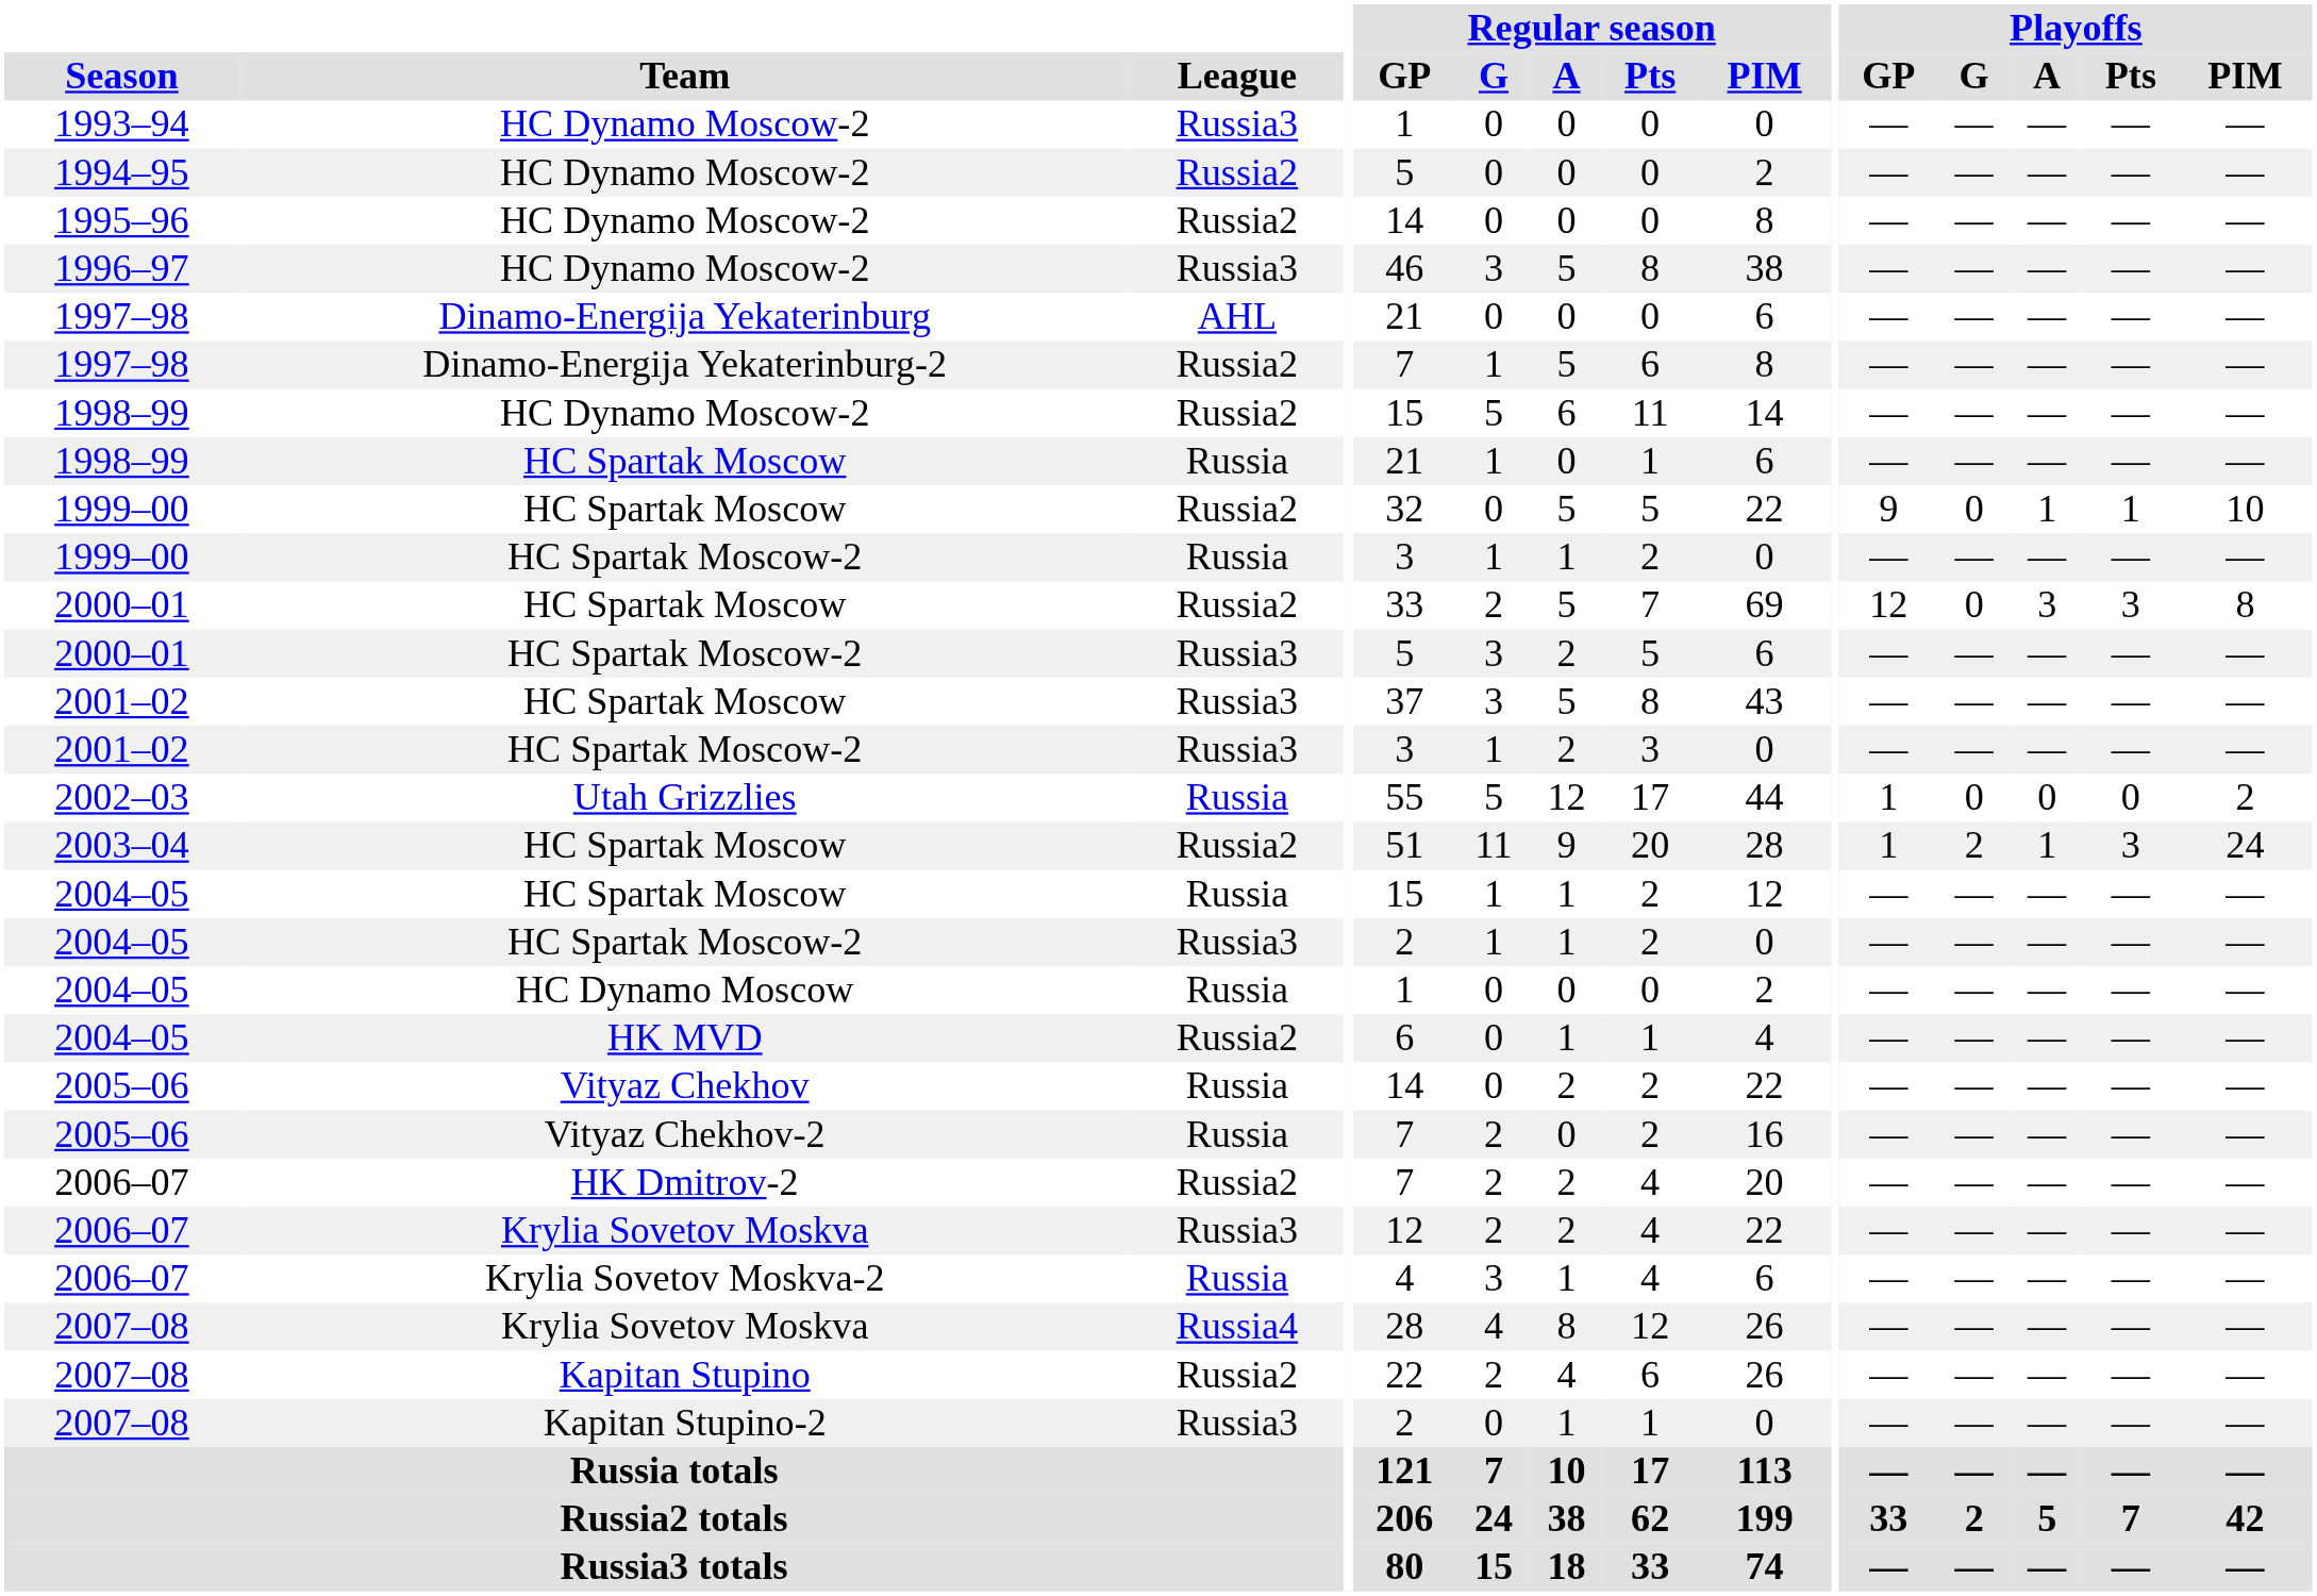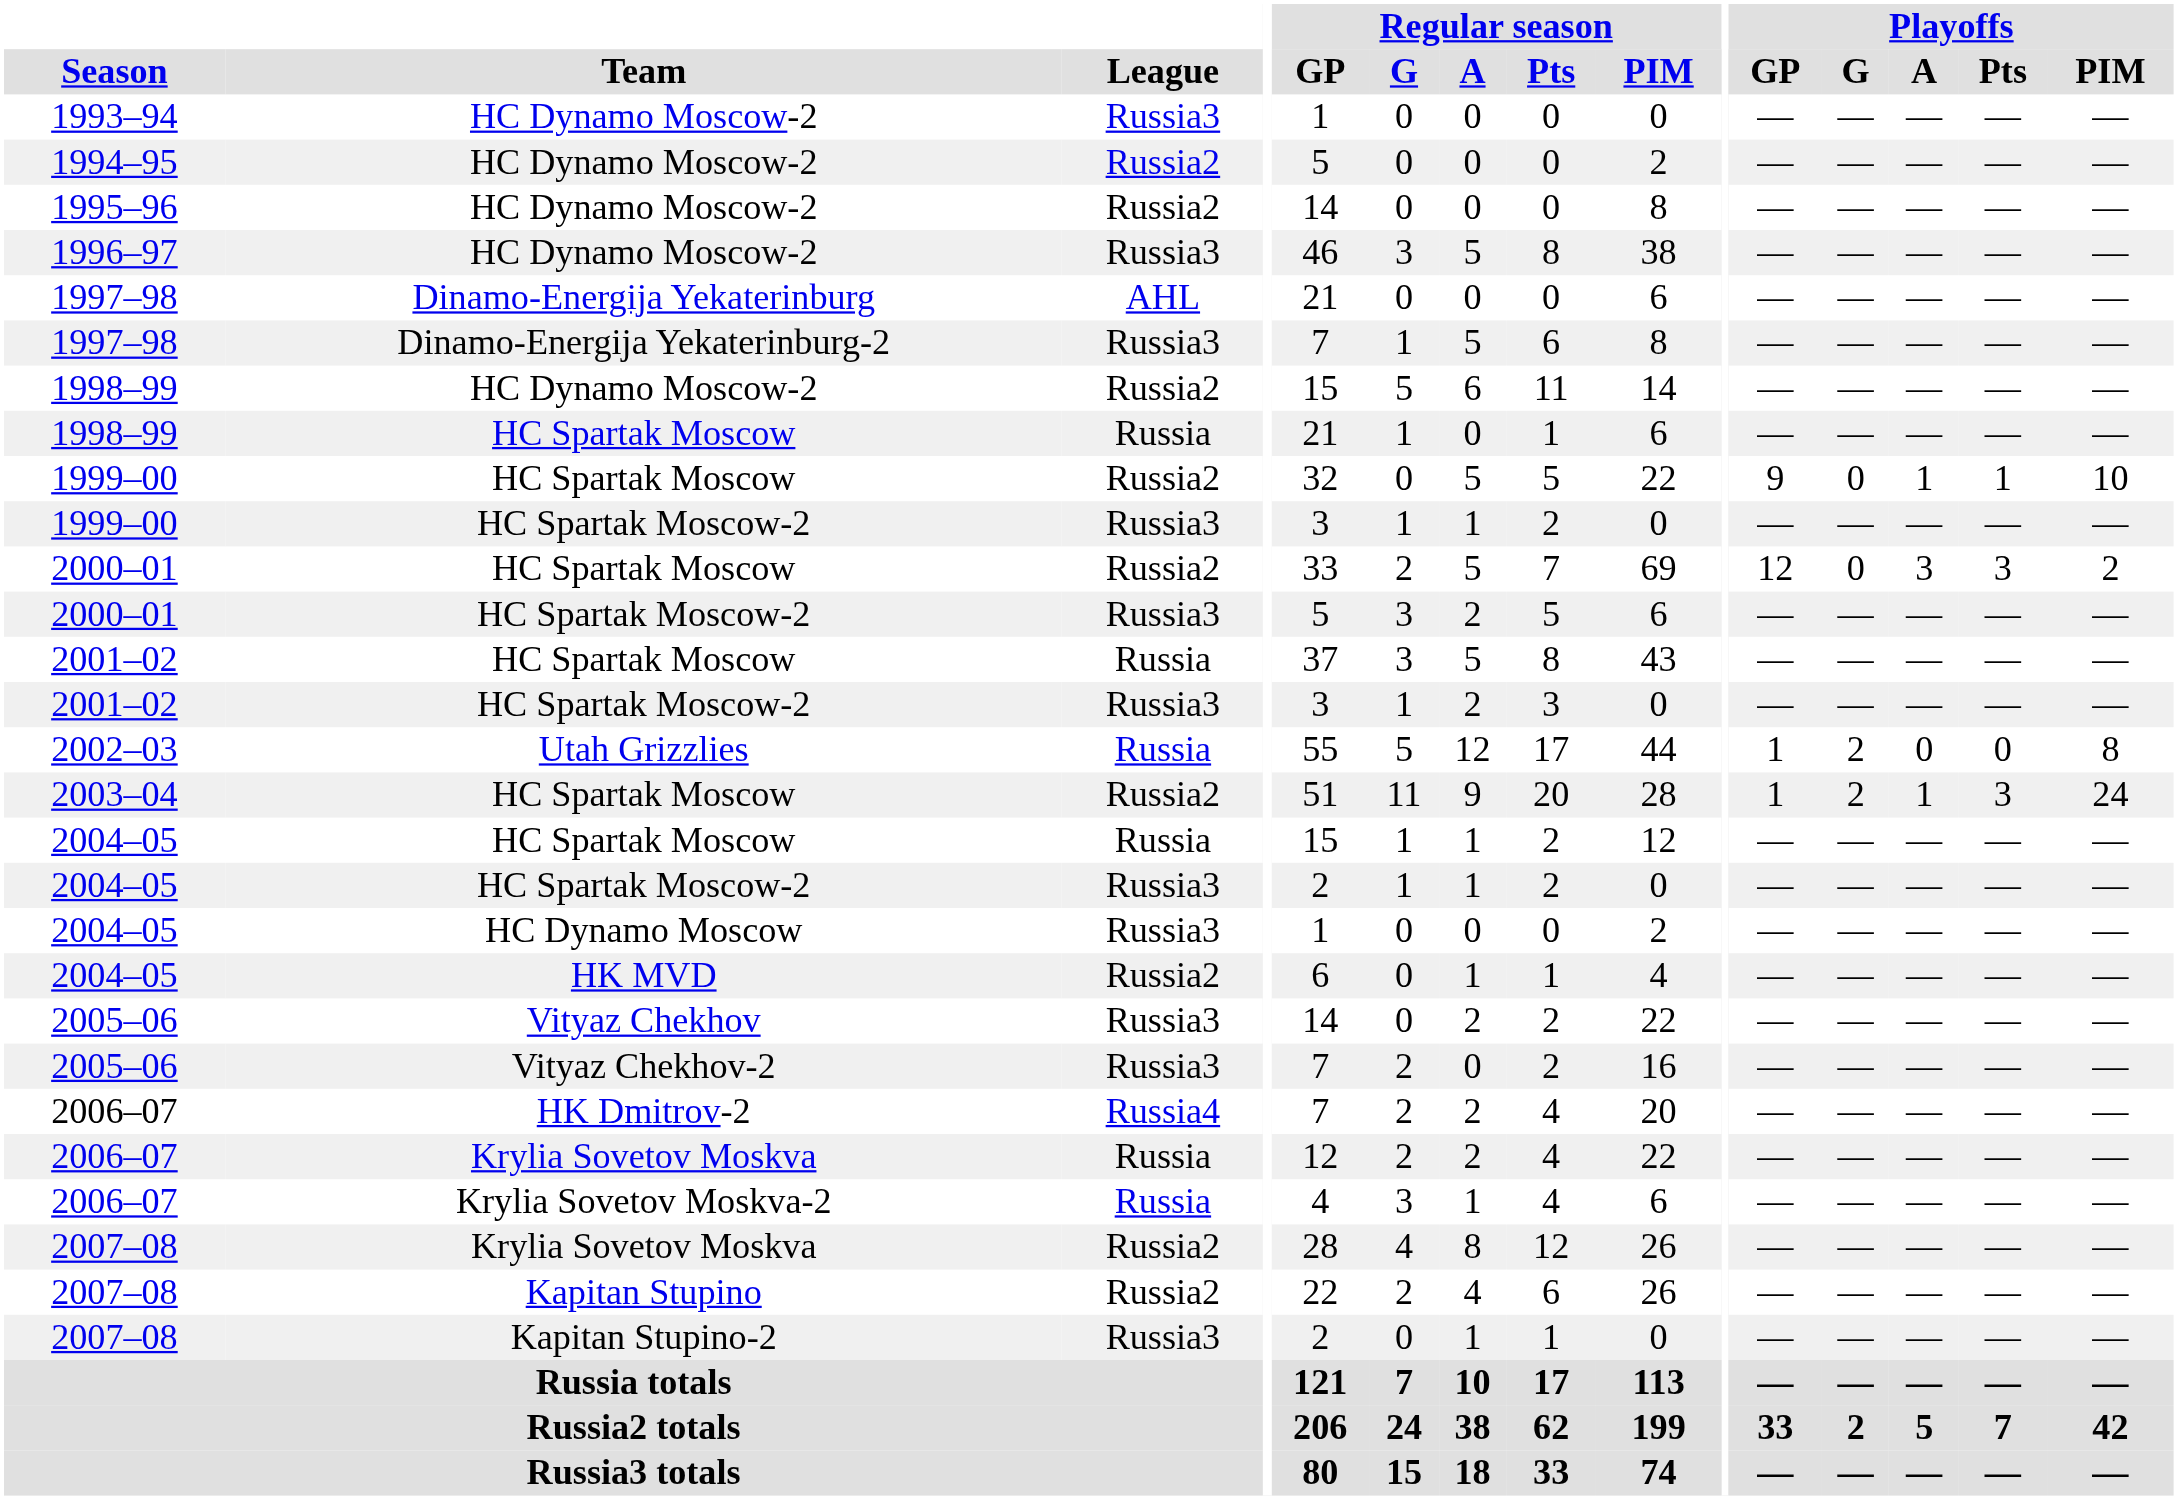 <table border="0" cellpadding="1" cellspacing="0" style="text-align:center; width:60em">
 <tr bgcolor="#e0e0e0">
 <th colspan="3" bgcolor="#ffffff"></th>
 <th rowspan="99" bgcolor="#ffffff"></th>
 <th colspan="5"><a href='#'>Regular season</a></th>
 <th rowspan="99" bgcolor="#ffffff"></th>
 <th colspan="5"><a href='#'>Playoffs</a></th>
 </tr>
 <tr bgcolor="#e0e0e0">
 <th><a href='#'>Season</a></th>
 <th>Team</th>
 <th>League</th>
 <th>GP</th>
 <th><a href='#'>G</a></th>
 <th><a href='#'>A</a></th>
 <th><a href='#'>Pts</a></th>
 <th><a href='#'>PIM</a></th>
 <th>GP</th>
 <th>G</th>
 <th>A</th>
 <th>Pts</th>
 <th>PIM</th>
 </tr>
 <tr>
 <td><a href='#'>1993–94</a></td>
 <td><a href='#'>HC Dynamo Moscow</a>-2</td>
 <td><a href='#'>Russia3</a></td>
 <td>1</td>
 <td>0</td>
 <td>0</td>
 <td>0</td>
 <td>0</td>
 <td>—</td>
 <td>—</td>
 <td>—</td>
 <td>—</td>
 <td>—</td>
 </tr>
 <tr bgcolor="#f0f0f0">
 <td><a href='#'>1994–95</a></td>
 <td>HC Dynamo Moscow-2</td>
 <td><a href='#'>Russia2</a></td>
 <td>5</td>
 <td>0</td>
 <td>0</td>
 <td>0</td>
 <td>2</td>
 <td>—</td>
 <td>—</td>
 <td>—</td>
 <td>—</td>
 <td>—</td>
 </tr>
 <tr>
 <td><a href='#'>1995–96</a></td>
 <td>HC Dynamo Moscow-2</td>
 <td>Russia2</td>
 <td>14</td>
 <td>0</td>
 <td>0</td>
 <td>0</td>
 <td>8</td>
 <td>—</td>
 <td>—</td>
 <td>—</td>
 <td>—</td>
 <td>—</td>
 </tr>
 <tr bgcolor="#f0f0f0">
 <td><a href='#'>1996–97</a></td>
 <td>HC Dynamo Moscow-2</td>
 <td>Russia3</td>
 <td>46</td>
 <td>3</td>
 <td>5</td>
 <td>8</td>
 <td>38</td>
 <td>—</td>
 <td>—</td>
 <td>—</td>
 <td>—</td>
 <td>—</td>
 </tr>
 <tr>
 <td><a href='#'>1997–98</a></td>
 <td><a href='#'>Dinamo-Energija Yekaterinburg</a></td>
 <td><a href='#'>AHL</a></td>
 <td>21</td>
 <td>0</td>
 <td>0</td>
 <td>0</td>
 <td>6</td>
 <td>—</td>
 <td>—</td>
 <td>—</td>
 <td>—</td>
 <td>—</td>
 </tr>
 <tr bgcolor="#f0f0f0">
 <td><a href='#'>1997–98</a></td>
 <td>Dinamo-Energija Yekaterinburg-2</td>
-<td>Russia2</td>
+<td>Russia3</td>
 <td>7</td>
 <td>1</td>
 <td>5</td>
 <td>6</td>
 <td>8</td>
 <td>—</td>
 <td>—</td>
 <td>—</td>
 <td>—</td>
 <td>—</td>
 </tr>
 <tr>
 <td><a href='#'>1998–99</a></td>
 <td>HC Dynamo Moscow-2</td>
 <td>Russia2</td>
 <td>15</td>
 <td>5</td>
 <td>6</td>
 <td>11</td>
 <td>14</td>
 <td>—</td>
 <td>—</td>
 <td>—</td>
 <td>—</td>
 <td>—</td>
 </tr>
 <tr bgcolor="#f0f0f0">
 <td><a href='#'>1998–99</a></td>
 <td><a href='#'>HC Spartak Moscow</a></td>
 <td>Russia</td>
 <td>21</td>
 <td>1</td>
 <td>0</td>
 <td>1</td>
 <td>6</td>
 <td>—</td>
 <td>—</td>
 <td>—</td>
 <td>—</td>
 <td>—</td>
 </tr>
 <tr>
 <td><a href='#'>1999–00</a></td>
 <td>HC Spartak Moscow</td>
 <td>Russia2</td>
 <td>32</td>
 <td>0</td>
 <td>5</td>
 <td>5</td>
 <td>22</td>
 <td>9</td>
 <td>0</td>
 <td>1</td>
 <td>1</td>
 <td>10</td>
 </tr>
 <tr bgcolor="#f0f0f0">
 <td><a href='#'>1999–00</a></td>
 <td>HC Spartak Moscow-2</td>
-<td>Russia</td>
+<td>Russia3</td>
 <td>3</td>
 <td>1</td>
 <td>1</td>
 <td>2</td>
 <td>0</td>
 <td>—</td>
 <td>—</td>
 <td>—</td>
 <td>—</td>
 <td>—</td>
 </tr>
 <tr>
 <td><a href='#'>2000–01</a></td>
 <td>HC Spartak Moscow</td>
 <td>Russia2</td>
 <td>33</td>
 <td>2</td>
 <td>5</td>
 <td>7</td>
 <td>69</td>
 <td>12</td>
 <td>0</td>
 <td>3</td>
 <td>3</td>
-<td>8</td>
+<td>2</td>
 </tr>
 <tr bgcolor="#f0f0f0">
 <td><a href='#'>2000–01</a></td>
 <td>HC Spartak Moscow-2</td>
 <td>Russia3</td>
 <td>5</td>
 <td>3</td>
 <td>2</td>
 <td>5</td>
 <td>6</td>
 <td>—</td>
 <td>—</td>
 <td>—</td>
 <td>—</td>
 <td>—</td>
 </tr>
 <tr>
 <td><a href='#'>2001–02</a></td>
 <td>HC Spartak Moscow</td>
-<td>Russia3</td>
+<td>Russia</td>
 <td>37</td>
 <td>3</td>
 <td>5</td>
 <td>8</td>
 <td>43</td>
 <td>—</td>
 <td>—</td>
 <td>—</td>
 <td>—</td>
 <td>—</td>
 </tr>
 <tr bgcolor="#f0f0f0">
 <td><a href='#'>2001–02</a></td>
 <td>HC Spartak Moscow-2</td>
 <td>Russia3</td>
 <td>3</td>
 <td>1</td>
 <td>2</td>
 <td>3</td>
 <td>0</td>
 <td>—</td>
 <td>—</td>
 <td>—</td>
 <td>—</td>
 <td>—</td>
 </tr>
 <tr>
 <td><a href='#'>2002–03</a></td>
 <td><a href='#'>Utah Grizzlies</a></td>
 <td><a href='#'>Russia</a></td>
 <td>55</td>
 <td>5</td>
 <td>12</td>
 <td>17</td>
 <td>44</td>
 <td>1</td>
+<td>2</td>
 <td>0</td>
 <td>0</td>
-<td>0</td>
-<td>2</td>
+<td>8</td>
 </tr>
 <tr bgcolor="#f0f0f0">
 <td><a href='#'>2003–04</a></td>
 <td>HC Spartak Moscow</td>
 <td>Russia2</td>
 <td>51</td>
 <td>11</td>
 <td>9</td>
 <td>20</td>
 <td>28</td>
 <td>1</td>
 <td>2</td>
 <td>1</td>
 <td>3</td>
 <td>24</td>
 </tr>
 <tr>
 <td><a href='#'>2004–05</a></td>
 <td>HC Spartak Moscow</td>
 <td>Russia</td>
 <td>15</td>
 <td>1</td>
 <td>1</td>
 <td>2</td>
 <td>12</td>
 <td>—</td>
 <td>—</td>
 <td>—</td>
 <td>—</td>
 <td>—</td>
 </tr>
 <tr bgcolor="#f0f0f0">
 <td><a href='#'>2004–05</a></td>
 <td>HC Spartak Moscow-2</td>
 <td>Russia3</td>
 <td>2</td>
 <td>1</td>
 <td>1</td>
 <td>2</td>
 <td>0</td>
 <td>—</td>
 <td>—</td>
 <td>—</td>
 <td>—</td>
 <td>—</td>
 </tr>
 <tr>
 <td><a href='#'>2004–05</a></td>
 <td>HC Dynamo Moscow</td>
-<td>Russia</td>
+<td>Russia3</td>
 <td>1</td>
 <td>0</td>
 <td>0</td>
 <td>0</td>
 <td>2</td>
 <td>—</td>
 <td>—</td>
 <td>—</td>
 <td>—</td>
 <td>—</td>
 </tr>
 <tr bgcolor="#f0f0f0">
 <td><a href='#'>2004–05</a></td>
 <td><a href='#'>HK MVD</a></td>
 <td>Russia2</td>
 <td>6</td>
 <td>0</td>
 <td>1</td>
 <td>1</td>
 <td>4</td>
 <td>—</td>
 <td>—</td>
 <td>—</td>
 <td>—</td>
 <td>—</td>
 </tr>
 <tr>
 <td><a href='#'>2005–06</a></td>
 <td><a href='#'>Vityaz Chekhov</a></td>
-<td>Russia</td>
+<td>Russia3</td>
 <td>14</td>
 <td>0</td>
 <td>2</td>
 <td>2</td>
 <td>22</td>
 <td>—</td>
 <td>—</td>
 <td>—</td>
 <td>—</td>
 <td>—</td>
 </tr>
 <tr bgcolor="#f0f0f0">
 <td><a href='#'>2005–06</a></td>
 <td>Vityaz Chekhov-2</td>
-<td>Russia</td>
+<td>Russia3</td>
 <td>7</td>
 <td>2</td>
 <td>0</td>
 <td>2</td>
 <td>16</td>
 <td>—</td>
 <td>—</td>
 <td>—</td>
 <td>—</td>
 <td>—</td>
 </tr>
 <tr>
 <td>2006–07</td>
 <td><a href='#'>HK Dmitrov</a>-2</td>
-<td>Russia2</td>
+<td><a href='#'>Russia4</a></td>
 <td>7</td>
 <td>2</td>
 <td>2</td>
 <td>4</td>
 <td>20</td>
 <td>—</td>
 <td>—</td>
 <td>—</td>
 <td>—</td>
 <td>—</td>
 </tr>
 <tr bgcolor="#f0f0f0">
 <td><a href='#'>2006–07</a></td>
 <td><a href='#'>Krylia Sovetov Moskva</a></td>
-<td>Russia3</td>
+<td>Russia</td>
 <td>12</td>
 <td>2</td>
 <td>2</td>
 <td>4</td>
 <td>22</td>
 <td>—</td>
 <td>—</td>
 <td>—</td>
 <td>—</td>
 <td>—</td>
 </tr>
 <tr>
 <td><a href='#'>2006–07</a></td>
 <td>Krylia Sovetov Moskva-2</td>
 <td><a href='#'>Russia</a></td>
 <td>4</td>
 <td>3</td>
 <td>1</td>
 <td>4</td>
 <td>6</td>
 <td>—</td>
 <td>—</td>
 <td>—</td>
 <td>—</td>
 <td>—</td>
 </tr>
 <tr bgcolor="#f0f0f0">
 <td><a href='#'>2007–08</a></td>
 <td>Krylia Sovetov Moskva</td>
-<td><a href='#'>Russia4</a></td>
+<td>Russia2</td>
 <td>28</td>
 <td>4</td>
 <td>8</td>
 <td>12</td>
 <td>26</td>
 <td>—</td>
 <td>—</td>
 <td>—</td>
 <td>—</td>
 <td>—</td>
 </tr>
 <tr>
 <td><a href='#'>2007–08</a></td>
 <td><a href='#'>Kapitan Stupino</a></td>
 <td>Russia2</td>
 <td>22</td>
 <td>2</td>
 <td>4</td>
 <td>6</td>
 <td>26</td>
 <td>—</td>
 <td>—</td>
 <td>—</td>
 <td>—</td>
 <td>—</td>
 </tr>
 <tr bgcolor="#f0f0f0">
 <td><a href='#'>2007–08</a></td>
 <td>Kapitan Stupino-2</td>
 <td>Russia3</td>
 <td>2</td>
 <td>0</td>
 <td>1</td>
 <td>1</td>
 <td>0</td>
 <td>—</td>
 <td>—</td>
 <td>—</td>
 <td>—</td>
 <td>—</td>
 </tr>
 <tr>
 </tr>
 <tr ALIGN="center" bgcolor="#e0e0e0">
 <th colspan="3">Russia totals</th>
 <th ALIGN="center">121</th>
 <th ALIGN="center">7</th>
 <th ALIGN="center">10</th>
 <th ALIGN="center">17</th>
 <th ALIGN="center">113</th>
 <th ALIGN="center">—</th>
 <th ALIGN="center">—</th>
 <th ALIGN="center">—</th>
 <th ALIGN="center">—</th>
 <th ALIGN="center">—</th>
 </tr>
 <tr>
 </tr>
 <tr ALIGN="center" bgcolor="#e0e0e0">
 <th colspan="3">Russia2 totals</th>
 <th ALIGN="center">206</th>
 <th ALIGN="center">24</th>
 <th ALIGN="center">38</th>
 <th ALIGN="center">62</th>
 <th ALIGN="center">199</th>
 <th ALIGN="center">33</th>
 <th ALIGN="center">2</th>
 <th ALIGN="center">5</th>
 <th ALIGN="center">7</th>
 <th ALIGN="center">42</th>
 </tr>
 <tr>
 </tr>
 <tr ALIGN="center" bgcolor="#e0e0e0">
 <th colspan="3">Russia3 totals</th>
 <th ALIGN="center">80</th>
 <th ALIGN="center">15</th>
 <th ALIGN="center">18</th>
 <th ALIGN="center">33</th>
 <th ALIGN="center">74</th>
 <th ALIGN="center">—</th>
 <th ALIGN="center">—</th>
 <th ALIGN="center">—</th>
 <th ALIGN="center">—</th>
 <th ALIGN="center">—</th>
 </tr>
 </table>
